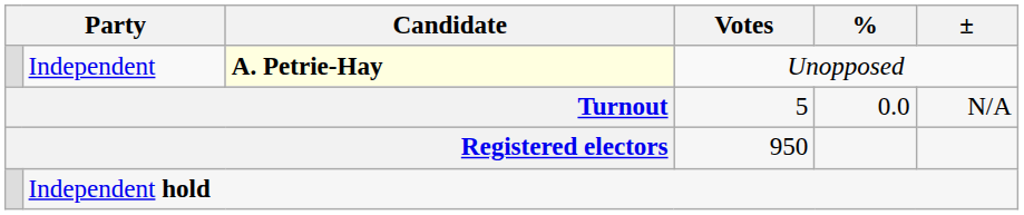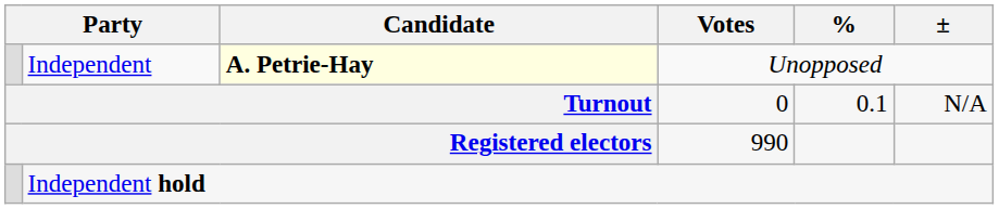 <table class=wikitable>
 <tr>
 <th scope="col" colspan="2" style="width: 130px">Party</th>
 <th scope="col" style="width: 17em">Candidate</th>
 <th scope="col" style="width: 5em">Votes</th>
 <th scope="col" style="width: 3.5em">%</th>
 <th scope="col" style="width: 3.5em">±</th>
 </tr>
 <tr>
 <td style="background:#DDDDDD;"></td>
 <td><a href='#'>Independent</a></td>
 <td style="background: lightyellow;"><strong>A. Petrie-Hay</strong></td>
 <td style="text-align: center; "colspan="3"><em>Unopposed</em></td>
 </tr>
 <tr style="background-color:#F6F6F6">
 <th colspan="3" style="text-align: right; margin-right: 0.5em"><a href='#'>Turnout</a></th>
-<td style="text-align: right; margin-right: 0.5em">5</td>
-<td style="text-align: right; margin-right: 0.5em">0.0</td>
+<td style="text-align: right; margin-right: 0.5em">0</td>
+<td style="text-align: right; margin-right: 0.5em">0.1</td>
 <td style="text-align: right; margin-right: 0.5em">N/A</td>
 </tr>
 <tr style="background-color:#F6F6F6;">
 <th colspan="3" style="text-align:right;"><a href='#'>Registered electors</a></th>
-<td style="text-align:right; margin-right:0.5em">950</td>
+<td style="text-align:right; margin-right:0.5em">990</td>
 <td></td>
 <td></td>
 </tr>
 <tr style="background-color:#F6F6F6">
 <td style="background:#DDDDDD;"></td>
 <td colspan="5"><a href='#'>Independent</a> <strong>hold</strong></td>
 </tr>
 </table>
